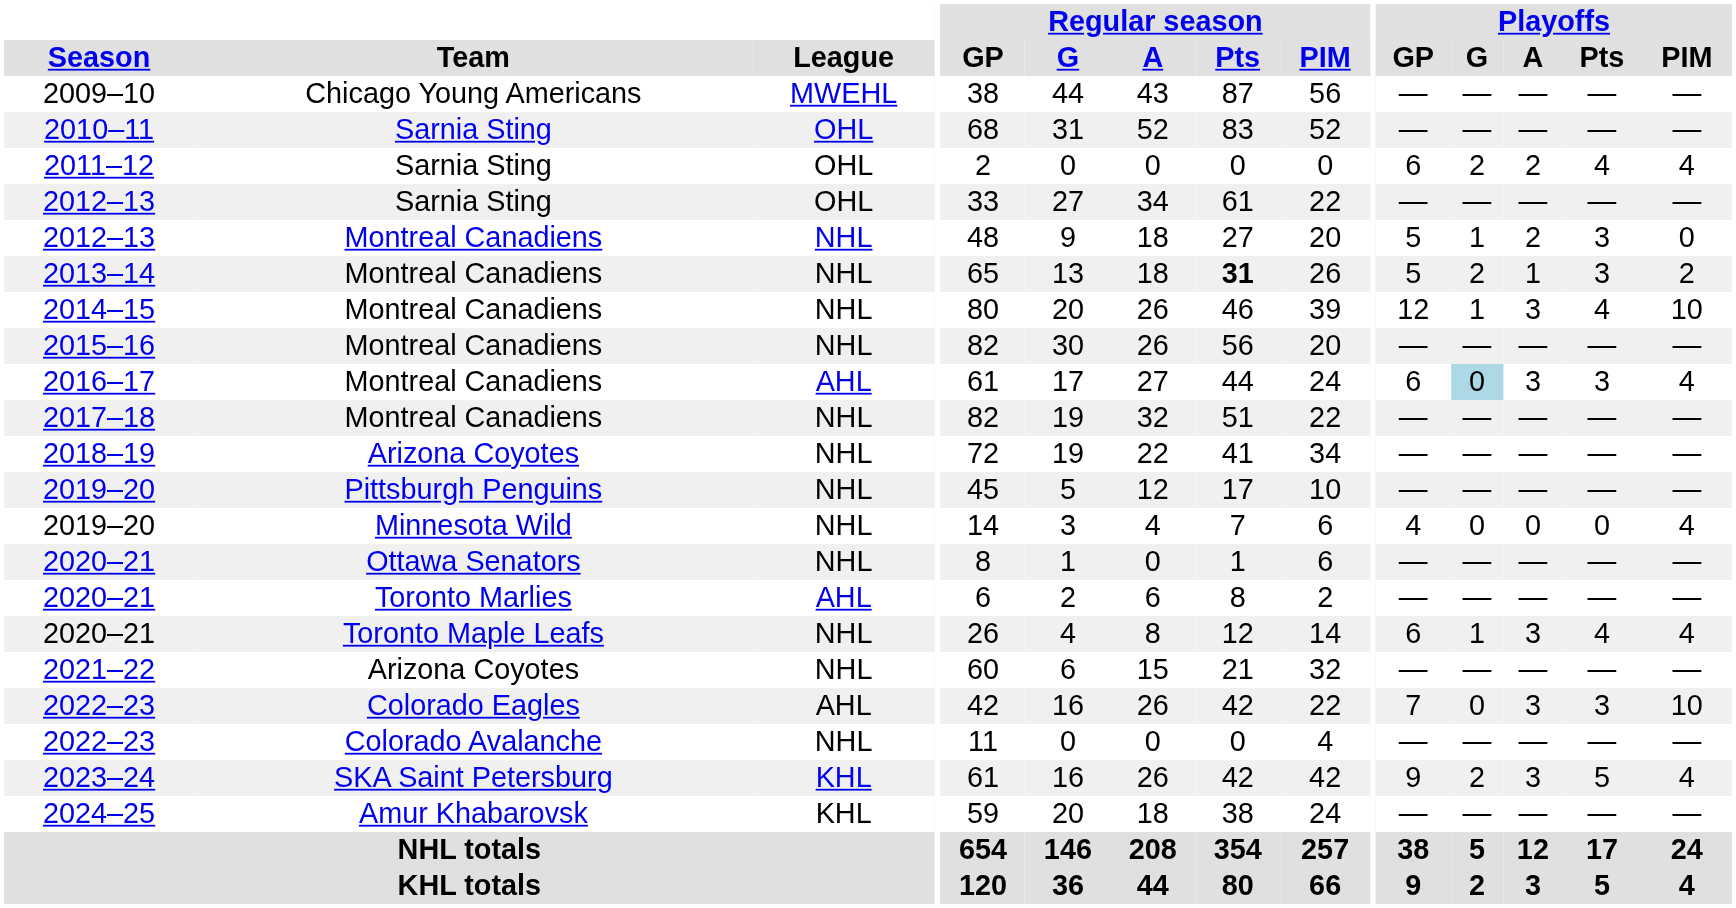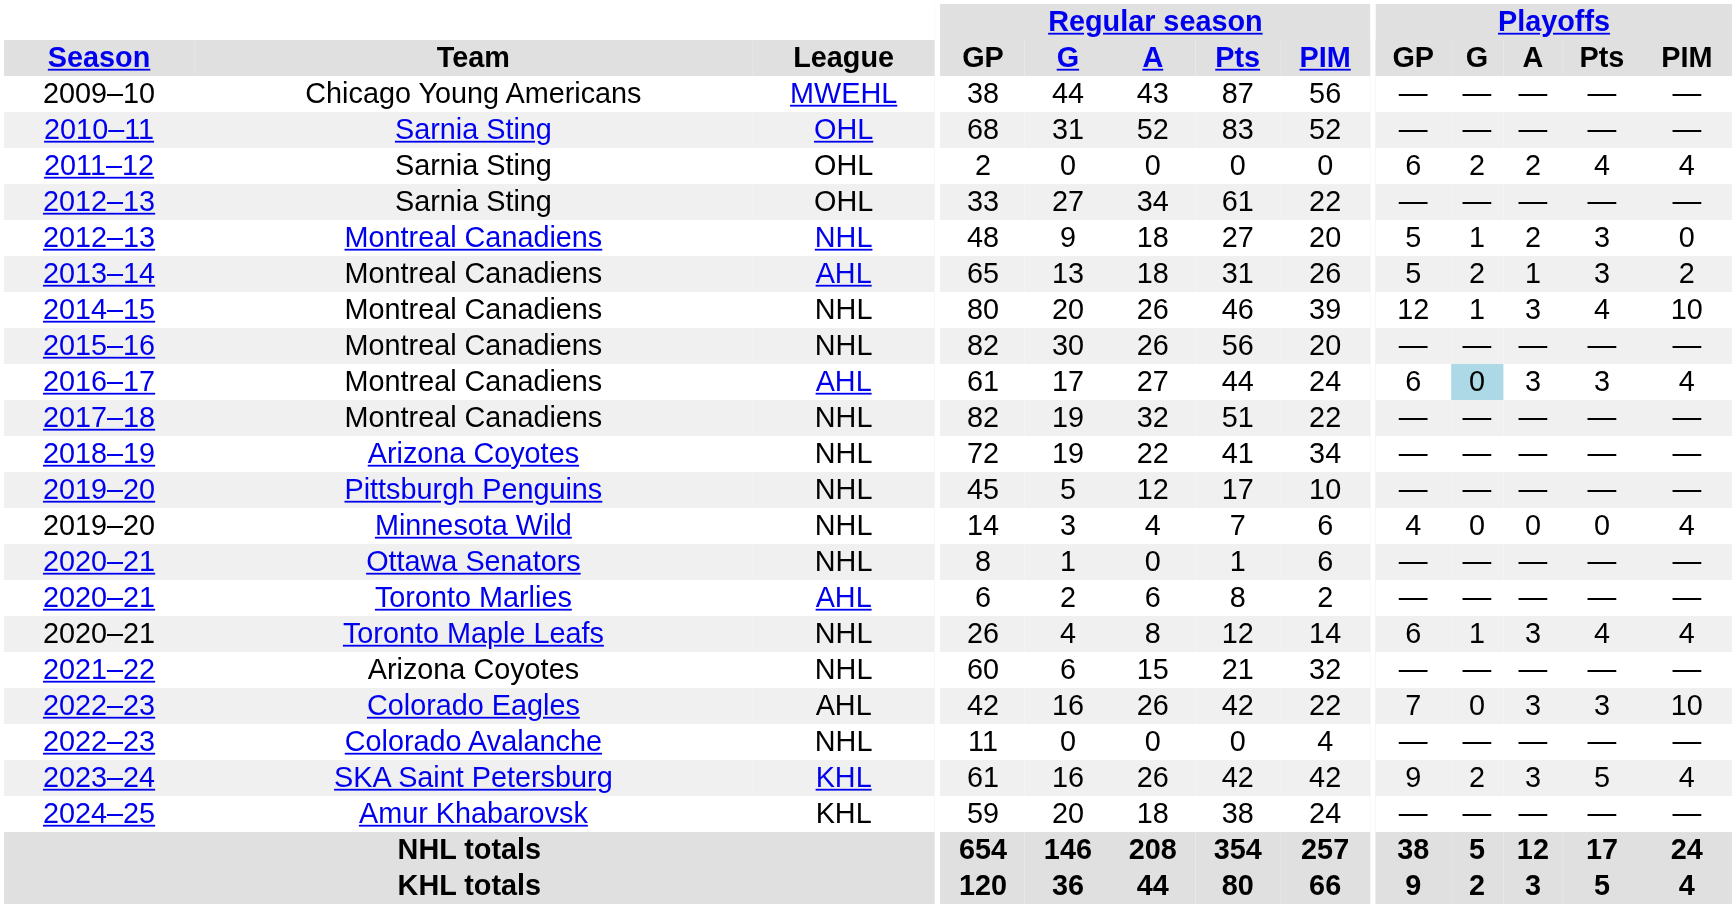 <table border="0" cellpadding="1" cellspacing="0" style="text-align:center; width:60em">
 <tr bgcolor="#e0e0e0">
 <th colspan="3" bgcolor="#ffffff"></th>
 <th rowspan="99" bgcolor="#ffffff"></th>
 <th colspan="5"><a href='#'>Regular season</a></th>
 <th rowspan="99" bgcolor="#ffffff"></th>
 <th colspan="5"><a href='#'>Playoffs</a></th>
 </tr>
 <tr bgcolor="#e0e0e0">
 <th><a href='#'>Season</a></th>
 <th>Team</th>
 <th>League</th>
 <th>GP</th>
 <th><a href='#'>G</a></th>
 <th><a href='#'>A</a></th>
 <th><a href='#'>Pts</a></th>
 <th><a href='#'>PIM</a></th>
 <th>GP</th>
 <th>G</th>
 <th>A</th>
 <th>Pts</th>
 <th>PIM</th>
 </tr>
 <tr>
 <td>2009–10</td>
 <td>Chicago Young Americans</td>
 <td><a href='#'>MWEHL</a></td>
 <td>38</td>
 <td>44</td>
 <td>43</td>
 <td>87</td>
 <td>56</td>
 <td>—</td>
 <td>—</td>
 <td>—</td>
 <td>—</td>
 <td>—</td>
 </tr>
 <tr bgcolor="#f0f0f0">
 <td><a href='#'>2010–11</a></td>
 <td><a href='#'>Sarnia Sting</a></td>
 <td><a href='#'>OHL</a></td>
 <td>68</td>
 <td>31</td>
 <td>52</td>
 <td>83</td>
 <td>52</td>
 <td>—</td>
 <td>—</td>
 <td>—</td>
 <td>—</td>
 <td>—</td>
 </tr>
 <tr>
 <td><a href='#'>2011–12</a></td>
 <td>Sarnia Sting</td>
 <td>OHL</td>
 <td>2</td>
 <td>0</td>
 <td>0</td>
 <td>0</td>
 <td>0</td>
 <td>6</td>
 <td>2</td>
 <td>2</td>
 <td>4</td>
 <td>4</td>
 </tr>
 <tr bgcolor="#f0f0f0">
 <td><a href='#'>2012–13</a></td>
 <td>Sarnia Sting</td>
 <td>OHL</td>
 <td>33</td>
 <td>27</td>
 <td>34</td>
 <td>61</td>
 <td>22</td>
 <td>—</td>
 <td>—</td>
 <td>—</td>
 <td>—</td>
 <td>—</td>
 </tr>
 <tr>
 <td><a href='#'>2012–13</a></td>
 <td><a href='#'>Montreal Canadiens</a></td>
 <td><a href='#'>NHL</a></td>
 <td>48</td>
 <td>9</td>
 <td>18</td>
 <td>27</td>
 <td>20</td>
 <td>5</td>
 <td>1</td>
 <td>2</td>
 <td>3</td>
 <td>0</td>
 </tr>
 <tr bgcolor="#f0f0f0">
 <td><a href='#'>2013–14</a></td>
 <td>Montreal Canadiens</td>
-<td>NHL</td>
+<td><a href='#'>AHL</a></td>
 <td>65</td>
 <td>13</td>
 <td>18</td>
-<td><strong>31</strong></td>
+<td>31</td>
 <td>26</td>
 <td>5</td>
 <td>2</td>
 <td>1</td>
 <td>3</td>
 <td>2</td>
 </tr>
 <tr>
 <td><a href='#'>2014–15</a></td>
 <td>Montreal Canadiens</td>
 <td>NHL</td>
 <td>80</td>
 <td>20</td>
 <td>26</td>
 <td>46</td>
 <td>39</td>
 <td>12</td>
 <td>1</td>
 <td>3</td>
 <td>4</td>
 <td>10</td>
 </tr>
 <tr bgcolor="#f0f0f0">
 <td><a href='#'>2015–16</a></td>
 <td>Montreal Canadiens</td>
 <td>NHL</td>
 <td>82</td>
 <td>30</td>
 <td>26</td>
 <td>56</td>
 <td>20</td>
 <td>—</td>
 <td>—</td>
 <td>—</td>
 <td>—</td>
 <td>—</td>
 </tr>
 <tr>
 <td><a href='#'>2016–17</a></td>
 <td>Montreal Canadiens</td>
 <td><a href='#'>AHL</a></td>
 <td>61</td>
 <td>17</td>
 <td>27</td>
 <td>44</td>
 <td>24</td>
 <td>6</td>
 <td style="background: lightblue;">0</td>
 <td>3</td>
 <td>3</td>
 <td>4</td>
 </tr>
 <tr bgcolor="#f0f0f0">
 <td><a href='#'>2017–18</a></td>
 <td>Montreal Canadiens</td>
 <td>NHL</td>
 <td>82</td>
 <td>19</td>
 <td>32</td>
 <td>51</td>
 <td>22</td>
 <td>—</td>
 <td>—</td>
 <td>—</td>
 <td>—</td>
 <td>—</td>
 </tr>
 <tr>
 <td><a href='#'>2018–19</a></td>
 <td><a href='#'>Arizona Coyotes</a></td>
 <td>NHL</td>
 <td>72</td>
 <td>19</td>
 <td>22</td>
 <td>41</td>
 <td>34</td>
 <td>—</td>
 <td>—</td>
 <td>—</td>
 <td>—</td>
 <td>—</td>
 </tr>
 <tr bgcolor="#f0f0f0">
 <td><a href='#'>2019–20</a></td>
 <td><a href='#'>Pittsburgh Penguins</a></td>
 <td>NHL</td>
 <td>45</td>
 <td>5</td>
 <td>12</td>
 <td>17</td>
 <td>10</td>
 <td>—</td>
 <td>—</td>
 <td>—</td>
 <td>—</td>
 <td>—</td>
 </tr>
 <tr>
 <td>2019–20</td>
 <td><a href='#'>Minnesota Wild</a></td>
 <td>NHL</td>
 <td>14</td>
 <td>3</td>
 <td>4</td>
 <td>7</td>
 <td>6</td>
 <td>4</td>
 <td>0</td>
 <td>0</td>
 <td>0</td>
 <td>4</td>
 </tr>
 <tr bgcolor="#f0f0f0">
 <td><a href='#'>2020–21</a></td>
 <td><a href='#'>Ottawa Senators</a></td>
 <td>NHL</td>
 <td>8</td>
 <td>1</td>
 <td>0</td>
 <td>1</td>
 <td>6</td>
 <td>—</td>
 <td>—</td>
 <td>—</td>
 <td>—</td>
 <td>—</td>
 </tr>
 <tr>
 <td><a href='#'>2020–21</a></td>
 <td><a href='#'>Toronto Marlies</a></td>
 <td><a href='#'>AHL</a></td>
 <td>6</td>
 <td>2</td>
 <td>6</td>
 <td>8</td>
 <td>2</td>
 <td>—</td>
 <td>—</td>
 <td>—</td>
 <td>—</td>
 <td>—</td>
 </tr>
 <tr bgcolor="#f0f0f0">
 <td>2020–21</td>
 <td><a href='#'>Toronto Maple Leafs</a></td>
 <td>NHL</td>
 <td>26</td>
 <td>4</td>
 <td>8</td>
 <td>12</td>
 <td>14</td>
 <td>6</td>
 <td>1</td>
 <td>3</td>
 <td>4</td>
 <td>4</td>
 </tr>
 <tr>
 <td><a href='#'>2021–22</a></td>
 <td>Arizona Coyotes</td>
 <td>NHL</td>
 <td>60</td>
 <td>6</td>
 <td>15</td>
 <td>21</td>
 <td>32</td>
 <td>—</td>
 <td>—</td>
 <td>—</td>
 <td>—</td>
 <td>—</td>
 </tr>
 <tr bgcolor="#f0f0f0">
 <td><a href='#'>2022–23</a></td>
 <td><a href='#'>Colorado Eagles</a></td>
 <td>AHL</td>
 <td>42</td>
 <td>16</td>
 <td>26</td>
 <td>42</td>
 <td>22</td>
 <td>7</td>
 <td>0</td>
 <td>3</td>
 <td>3</td>
 <td>10</td>
 </tr>
 <tr>
 <td><a href='#'>2022–23</a></td>
 <td><a href='#'>Colorado Avalanche</a></td>
 <td>NHL</td>
 <td>11</td>
 <td>0</td>
 <td>0</td>
 <td>0</td>
 <td>4</td>
 <td>—</td>
 <td>—</td>
 <td>—</td>
 <td>—</td>
 <td>—</td>
 </tr>
 <tr bgcolor="#f0f0f0">
 <td><a href='#'>2023–24</a></td>
 <td><a href='#'>SKA Saint Petersburg</a></td>
 <td><a href='#'>KHL</a></td>
 <td>61</td>
 <td>16</td>
 <td>26</td>
 <td>42</td>
 <td>42</td>
 <td>9</td>
 <td>2</td>
 <td>3</td>
 <td>5</td>
 <td>4</td>
 </tr>
 <tr>
 <td><a href='#'>2024–25</a></td>
 <td><a href='#'>Amur Khabarovsk</a></td>
 <td>KHL</td>
 <td>59</td>
 <td>20</td>
 <td>18</td>
 <td>38</td>
 <td>24</td>
 <td>—</td>
 <td>—</td>
 <td>—</td>
 <td>—</td>
 <td>—</td>
 </tr>
 <tr bgcolor="#e0e0e0">
 <th colspan="3">NHL totals</th>
 <th>654</th>
 <th>146</th>
 <th>208</th>
 <th>354</th>
 <th>257</th>
 <th>38</th>
 <th>5</th>
 <th>12</th>
 <th>17</th>
 <th>24</th>
 </tr>
 <tr bgcolor="#e0e0e0">
 <th colspan="3">KHL totals</th>
 <th>120</th>
 <th>36</th>
 <th>44</th>
 <th>80</th>
 <th>66</th>
 <th>9</th>
 <th>2</th>
 <th>3</th>
 <th>5</th>
 <th>4</th>
 </tr>
 </table>
